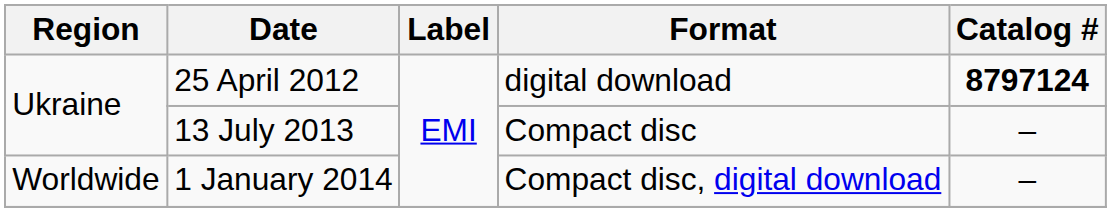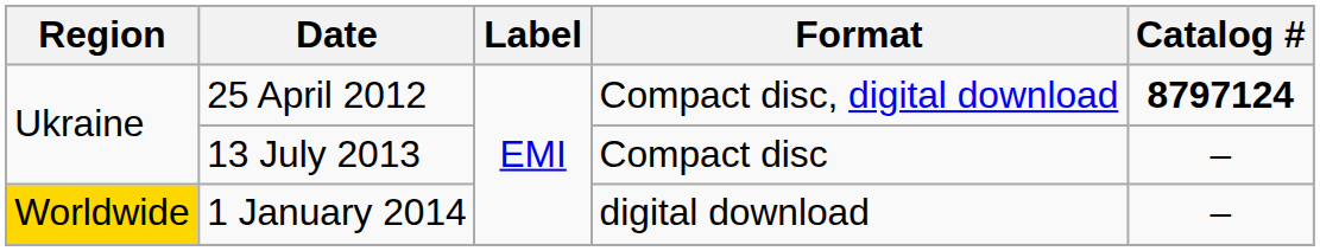 <table class="wikitable">
 <tr>
 <th>Region</th>
 <th>Date</th>
 <th>Label</th>
 <th>Format</th>
 <th>Catalog #</th>
 </tr>
 <tr>
 <td rowspan="2">Ukraine</td>
 <td rowspan="1">25 April 2012</td>
 <td rowspan="3" align="center"><a href='#'>EMI</a></td>
-<td>digital download</td>
+<td>Compact disc, <a href='#'>digital download</a></td>
 <td align="center"><strong>8797124</strong></td>
 </tr>
 <tr>
 <td rowspan="1">13 July 2013</td>
 <td>Compact disc</td>
 <td align="center">–</td>
 </tr>
 <tr>
-<td rowspan="1">Worldwide</td>
+<td rowspan="1" style="background: gold;">Worldwide</td>
 <td rowspan="1">1 January 2014</td>
-<td>Compact disc, <a href='#'>digital download</a></td>
+<td>digital download</td>
 <td align="center">–</td>
 </tr>
 <tr>
 </tr>
 </table>
